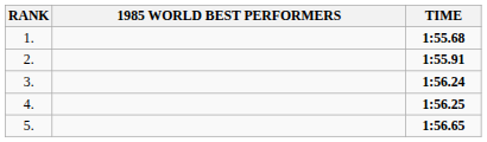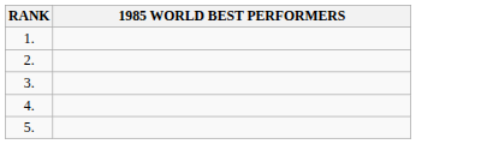 <table class="wikitable sortable">
 <tr>
 <th>RANK</th>
 <th align="center" style="width: 25em">1985 WORLD BEST PERFORMERS</th>
-<th align="center" style="width: 5em">TIME</th>
 </tr>
 <tr>
 <td align="center">1.</td>
 <td></td>
-<td align="center"><strong>1:55.68</strong></td>
 </tr>
 <tr>
 <td align="center">2.</td>
 <td></td>
-<td align="center"><strong>1:55.91</strong></td>
 </tr>
 <tr>
 <td align="center">3.</td>
 <td></td>
-<td align="center"><strong>1:56.24</strong></td>
 </tr>
 <tr>
 <td align="center">4.</td>
 <td></td>
-<td align="center"><strong>1:56.25</strong></td>
 </tr>
 <tr>
 <td align="center">5.</td>
 <td></td>
-<td align="center"><strong>1:56.65</strong></td>
 </tr>
 </table>
